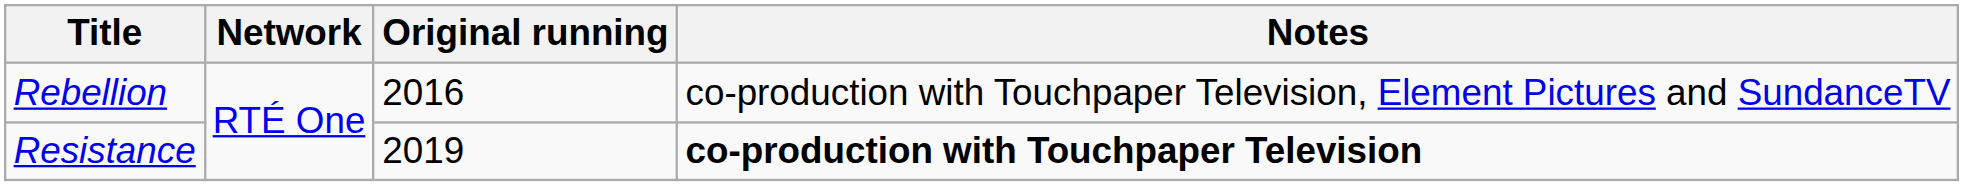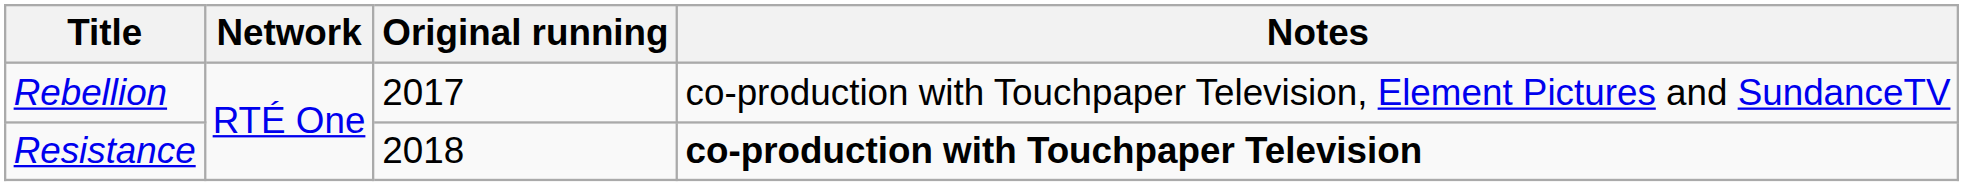 <table class="wikitable sortable">
 <tr>
 <th>Title</th>
 <th>Network</th>
 <th>Original running</th>
 <th>Notes</th>
 </tr>
 <tr>
 <td><em><a href='#'>Rebellion</a></em></td>
 <td rowspan="2"><a href='#'>RTÉ One</a></td>
-<td>2016</td>
+<td>2017</td>
 <td>co-production with Touchpaper Television, <a href='#'>Element Pictures</a> and <a href='#'>SundanceTV</a></td>
 </tr>
 <tr>
 <td><em><a href='#'>Resistance</a></em></td>
-<td>2019</td>
+<td>2018</td>
 <td><strong>co-production with Touchpaper Television</strong></td>
 </tr>
 </table>
